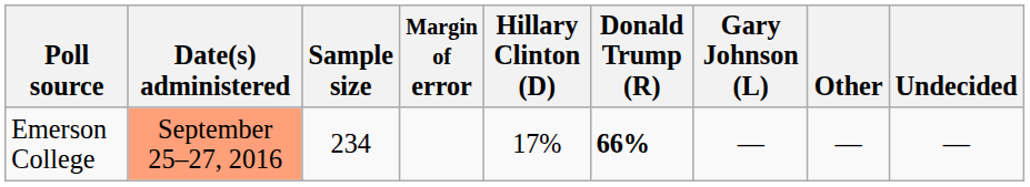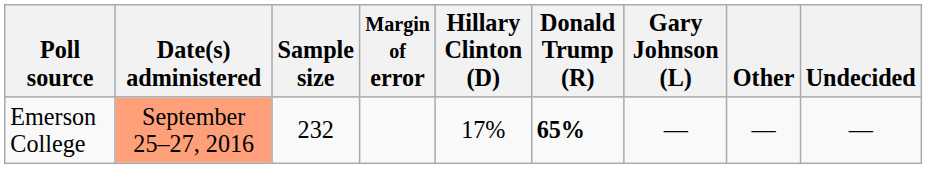 <table class="wikitable">
 <tr valign= bottom>
 <th style="width:180px;">Poll source</th>
 <th style="width:180px;">Date(s)<br>administered</th>
 <th class=small>Sample<br>size</th>
 <th class=small><small>Margin of</small><br>error</th>
 <th style="width:110px;">Hillary<br>Clinton (D)</th>
 <th style="width:110px;">Donald<br>Trump (R)</th>
 <th style="width:110px;">Gary<br>Johnson (L)</th>
 <th>Other</th>
 <th>Undecided</th>
 </tr>
 <tr>
 <td>Emerson College</td>
 <td align=center style="background: lightsalmon;">September 25–27, 2016</td>
-<td align=center>234</td>
+<td align=center>232</td>
 <td align=center></td>
 <td align=center>17%</td>
-<td><strong>66%</strong></td>
+<td><strong>65%</strong></td>
 <td align=center>—</td>
 <td align=center>—</td>
 <td align=center>—</td>
 </tr>
 </table>
